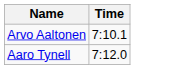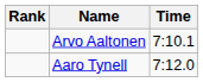 <table class="wikitable" style="text-align:center">
 <tr>
+<th>Rank</th>
 <th>Name</th>
 <th>Time</th>
 </tr>
 <tr>
+<td></td>
 <td align=left><a href='#'>Arvo Aaltonen</a></td>
 <td>7:10.1</td>
 </tr>
 <tr>
+<td></td>
 <td align=left><a href='#'>Aaro Tynell</a></td>
 <td>7:12.0</td>
 </tr>
 </table>
